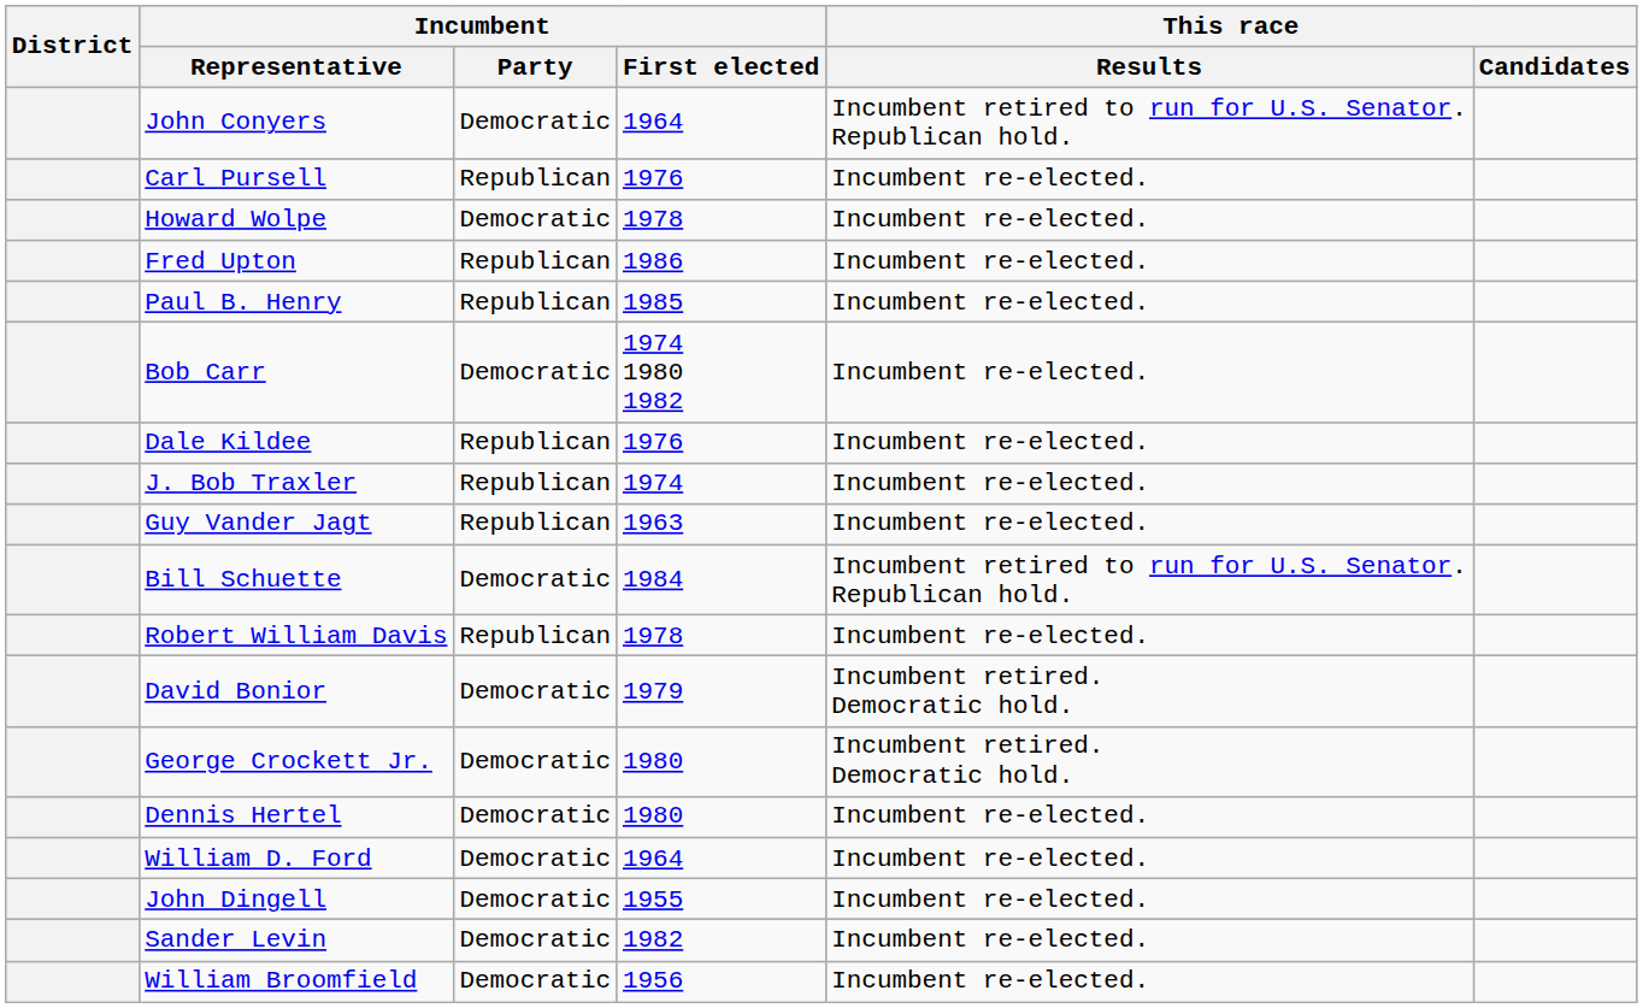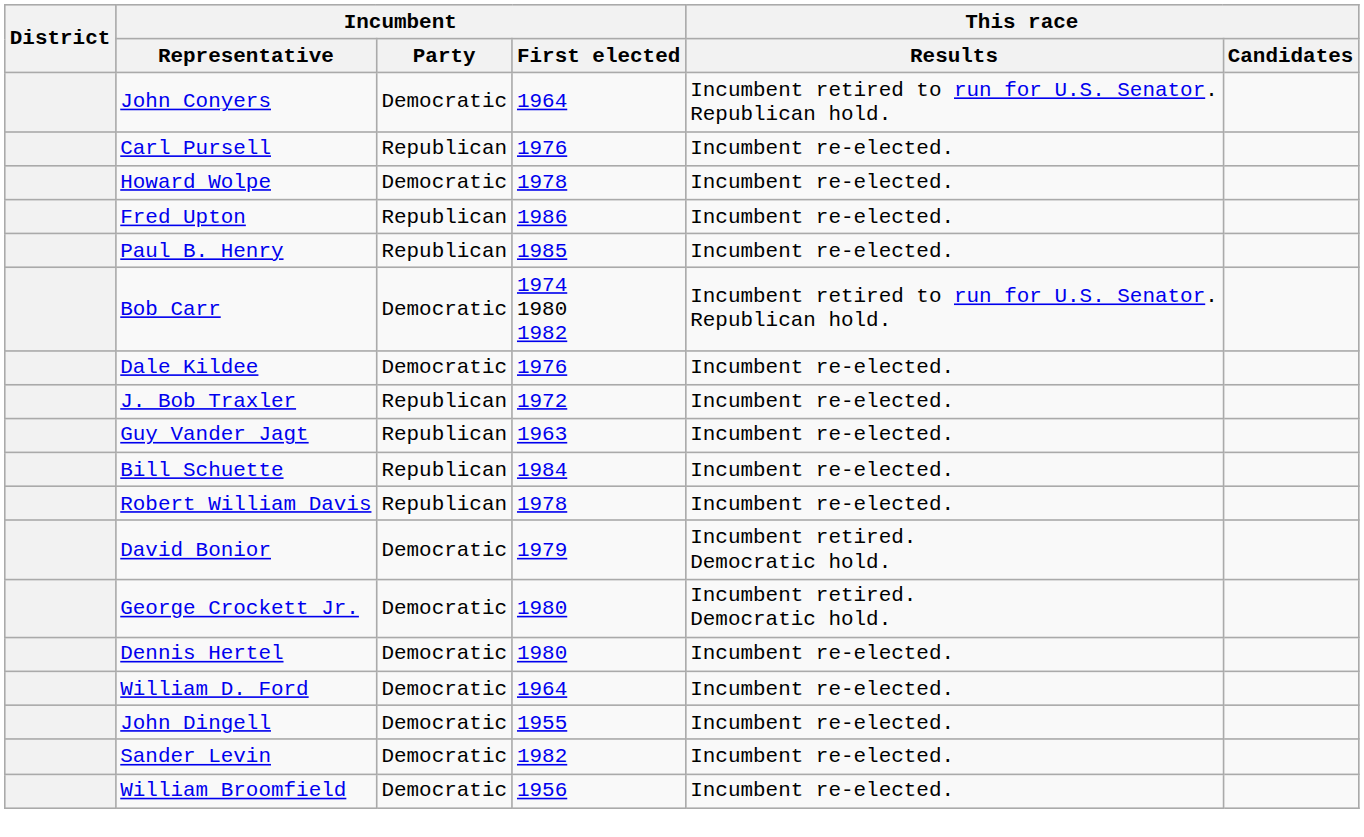 <table class=wikitable>
 <tr>
 <th rowspan=2>District</th>
 <th colspan=3>Incumbent</th>
 <th colspan=2>This race</th>
 </tr>
 <tr>
 <th>Representative</th>
 <th>Party</th>
 <th>First elected</th>
 <th>Results</th>
 <th>Candidates</th>
 </tr>
 <tr>
 <th></th>
 <td><a href='#'>John Conyers</a></td>
 <td>Democratic</td>
 <td><a href='#'>1964</a></td>
 <td>Incumbent retired to <a href='#'>run for U.S. Senator</a>.<br>Republican hold.</td>
 <td nowrap></td>
 </tr>
 <tr>
 <th></th>
 <td><a href='#'>Carl Pursell</a></td>
 <td>Republican</td>
 <td><a href='#'>1976</a></td>
 <td>Incumbent re-elected.</td>
 <td nowrap></td>
 </tr>
 <tr>
 <th></th>
 <td><a href='#'>Howard Wolpe</a></td>
 <td>Democratic</td>
 <td><a href='#'>1978</a></td>
 <td>Incumbent re-elected.</td>
 <td nowrap></td>
 </tr>
 <tr>
 <th></th>
 <td><a href='#'>Fred Upton</a></td>
 <td>Republican</td>
 <td><a href='#'>1986</a></td>
 <td>Incumbent re-elected.</td>
 <td nowrap></td>
 </tr>
 <tr>
 <th></th>
 <td><a href='#'>Paul B. Henry</a></td>
 <td>Republican</td>
 <td><a href='#'>1985</a></td>
 <td>Incumbent re-elected.</td>
 <td nowrap></td>
 </tr>
 <tr>
 <th></th>
 <td><a href='#'>Bob Carr</a></td>
 <td>Democratic</td>
 <td><a href='#'>1974</a><br>1980 <br><a href='#'>1982</a></td>
-<td>Incumbent re-elected.</td>
+<td>Incumbent retired to <a href='#'>run for U.S. Senator</a>.<br>Republican hold.</td>
 <td nowrap></td>
 </tr>
 <tr>
 <th></th>
 <td><a href='#'>Dale Kildee</a></td>
-<td>Republican</td>
+<td>Democratic</td>
 <td><a href='#'>1976</a></td>
 <td>Incumbent re-elected.</td>
 <td nowrap></td>
 </tr>
 <tr>
 <th></th>
 <td><a href='#'>J. Bob Traxler</a></td>
 <td>Republican</td>
-<td><a href='#'>1974</a></td>
+<td><a href='#'>1972</a></td>
 <td>Incumbent re-elected.</td>
 <td nowrap></td>
 </tr>
 <tr>
 <th></th>
 <td><a href='#'>Guy Vander Jagt</a></td>
 <td>Republican</td>
 <td><a href='#'>1963</a></td>
 <td>Incumbent re-elected.</td>
 <td nowrap></td>
 </tr>
 <tr>
 <th></th>
 <td><a href='#'>Bill Schuette</a></td>
-<td>Democratic</td>
+<td>Republican</td>
 <td><a href='#'>1984</a></td>
-<td>Incumbent retired to <a href='#'>run for U.S. Senator</a>.<br>Republican hold.</td>
+<td>Incumbent re-elected.</td>
 <td nowrap></td>
 </tr>
 <tr>
 <th></th>
 <td><a href='#'>Robert William Davis</a></td>
 <td>Republican</td>
 <td><a href='#'>1978</a></td>
 <td>Incumbent re-elected.</td>
 <td nowrap></td>
 </tr>
 <tr>
 <th></th>
 <td><a href='#'>David Bonior</a></td>
 <td>Democratic</td>
 <td><a href='#'>1979</a></td>
 <td>Incumbent retired.<br>Democratic hold.</td>
 <td nowrap></td>
 </tr>
 <tr>
 <th></th>
 <td><a href='#'>George Crockett Jr.</a></td>
 <td>Democratic</td>
 <td><a href='#'>1980</a></td>
 <td>Incumbent retired.<br>Democratic hold.</td>
 <td nowrap><br></td>
 </tr>
 <tr>
 <th></th>
 <td><a href='#'>Dennis Hertel</a></td>
 <td>Democratic</td>
 <td><a href='#'>1980</a></td>
 <td>Incumbent re-elected.</td>
 <td nowrap></td>
 </tr>
 <tr>
 <th></th>
 <td><a href='#'>William D. Ford</a></td>
 <td>Democratic</td>
 <td><a href='#'>1964</a></td>
 <td>Incumbent re-elected.</td>
 <td nowrap></td>
 </tr>
 <tr>
 <th></th>
 <td><a href='#'>John Dingell</a></td>
 <td>Democratic</td>
 <td><a href='#'>1955</a></td>
 <td>Incumbent re-elected.</td>
 <td nowrap></td>
 </tr>
 <tr>
 <th></th>
 <td><a href='#'>Sander Levin</a></td>
 <td>Democratic</td>
 <td><a href='#'>1982</a></td>
 <td>Incumbent re-elected.</td>
 <td nowrap></td>
 </tr>
 <tr>
 <th></th>
 <td><a href='#'>William Broomfield</a></td>
 <td>Democratic</td>
 <td><a href='#'>1956</a></td>
 <td>Incumbent re-elected.</td>
 <td nowrap></td>
 </tr>
 </table>
